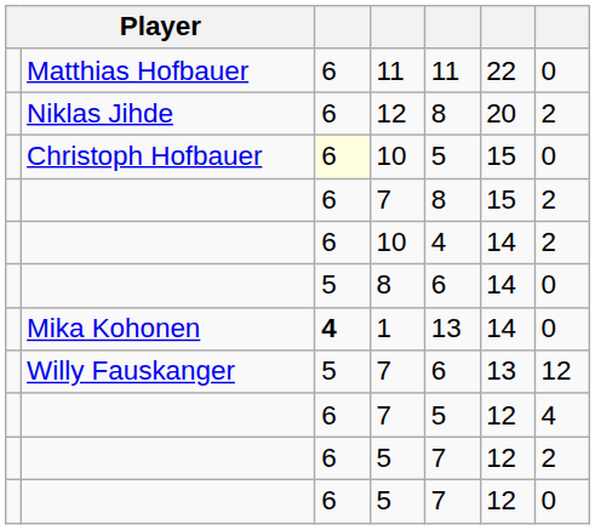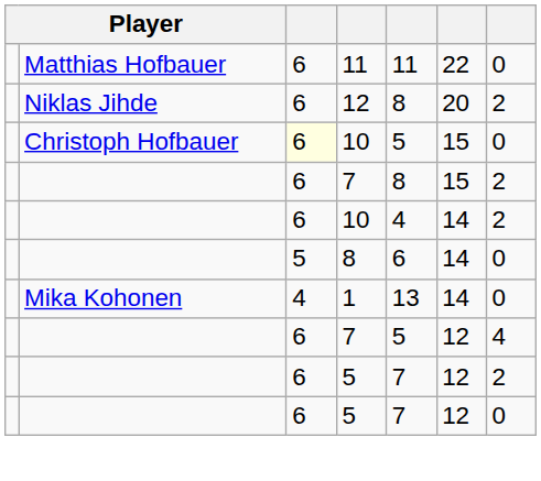 <table class="wikitable">
 <tr>
 <th width="175px" colspan=2>Player</th>
 <th width="25px"></th>
 <th width="25px"></th>
 <th width="25px"></th>
 <th width="25px"></th>
 <th width="25px"></th>
 </tr>
 <tr>
 <td></td>
 <td><a href='#'>Matthias Hofbauer</a></td>
 <td>6</td>
 <td>11</td>
 <td>11</td>
 <td>22</td>
 <td>0</td>
 </tr>
 <tr>
 <td></td>
 <td><a href='#'>Niklas Jihde</a></td>
 <td>6</td>
 <td>12</td>
 <td>8</td>
 <td>20</td>
 <td>2</td>
 </tr>
 <tr>
 <td></td>
 <td><a href='#'>Christoph Hofbauer</a></td>
 <td style="background: lightyellow;">6</td>
 <td>10</td>
 <td>5</td>
 <td>15</td>
 <td>0</td>
 </tr>
 <tr>
 <td></td>
 <td></td>
 <td>6</td>
 <td>7</td>
 <td>8</td>
 <td>15</td>
 <td>2</td>
 </tr>
 <tr>
 <td></td>
 <td></td>
 <td>6</td>
 <td>10</td>
 <td>4</td>
 <td>14</td>
 <td>2</td>
 </tr>
 <tr>
 <td></td>
 <td></td>
 <td>5</td>
 <td>8</td>
 <td>6</td>
 <td>14</td>
 <td>0</td>
 </tr>
 <tr>
 <td></td>
 <td><a href='#'>Mika Kohonen</a></td>
-<td><strong>4</strong></td>
+<td>4</td>
 <td>1</td>
 <td>13</td>
 <td>14</td>
 <td>0</td>
-</tr>
-<tr>
-<td></td>
-<td><a href='#'>Willy Fauskanger</a></td>
-<td>5</td>
-<td>7</td>
-<td>6</td>
-<td>13</td>
-<td>12</td>
 </tr>
 <tr>
 <td></td>
 <td></td>
 <td>6</td>
 <td>7</td>
 <td>5</td>
 <td>12</td>
 <td>4</td>
 </tr>
 <tr>
 <td></td>
 <td></td>
 <td>6</td>
 <td>5</td>
 <td>7</td>
 <td>12</td>
 <td>2</td>
 </tr>
 <tr>
 <td></td>
 <td></td>
 <td>6</td>
 <td>5</td>
 <td>7</td>
 <td>12</td>
 <td>0</td>
 </tr>
 </table>
